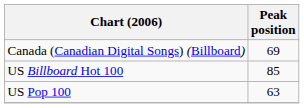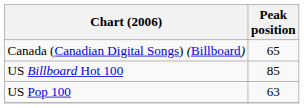 <table class="wikitable sortable">
 <tr>
 <th align="center">Chart (2006)</th>
 <th align="center">Peak<br>position</th>
 </tr>
 <tr>
 <td>Canada (<a href='#'>Canadian Digital Songs</a>) <em>(<a href='#'></em>Billboard<em></a>)</em></td>
-<td align="center">69</td>
+<td align="center">65</td>
 </tr>
 <tr>
 <td>US <a href='#'><em>Billboard</em> Hot 100</a></td>
 <td align="center">85</td>
 </tr>
 <tr>
 <td>US <a href='#'>Pop 100</a></td>
 <td align="center">63</td>
 </tr>
 <tr>
 </tr>
 </table>
